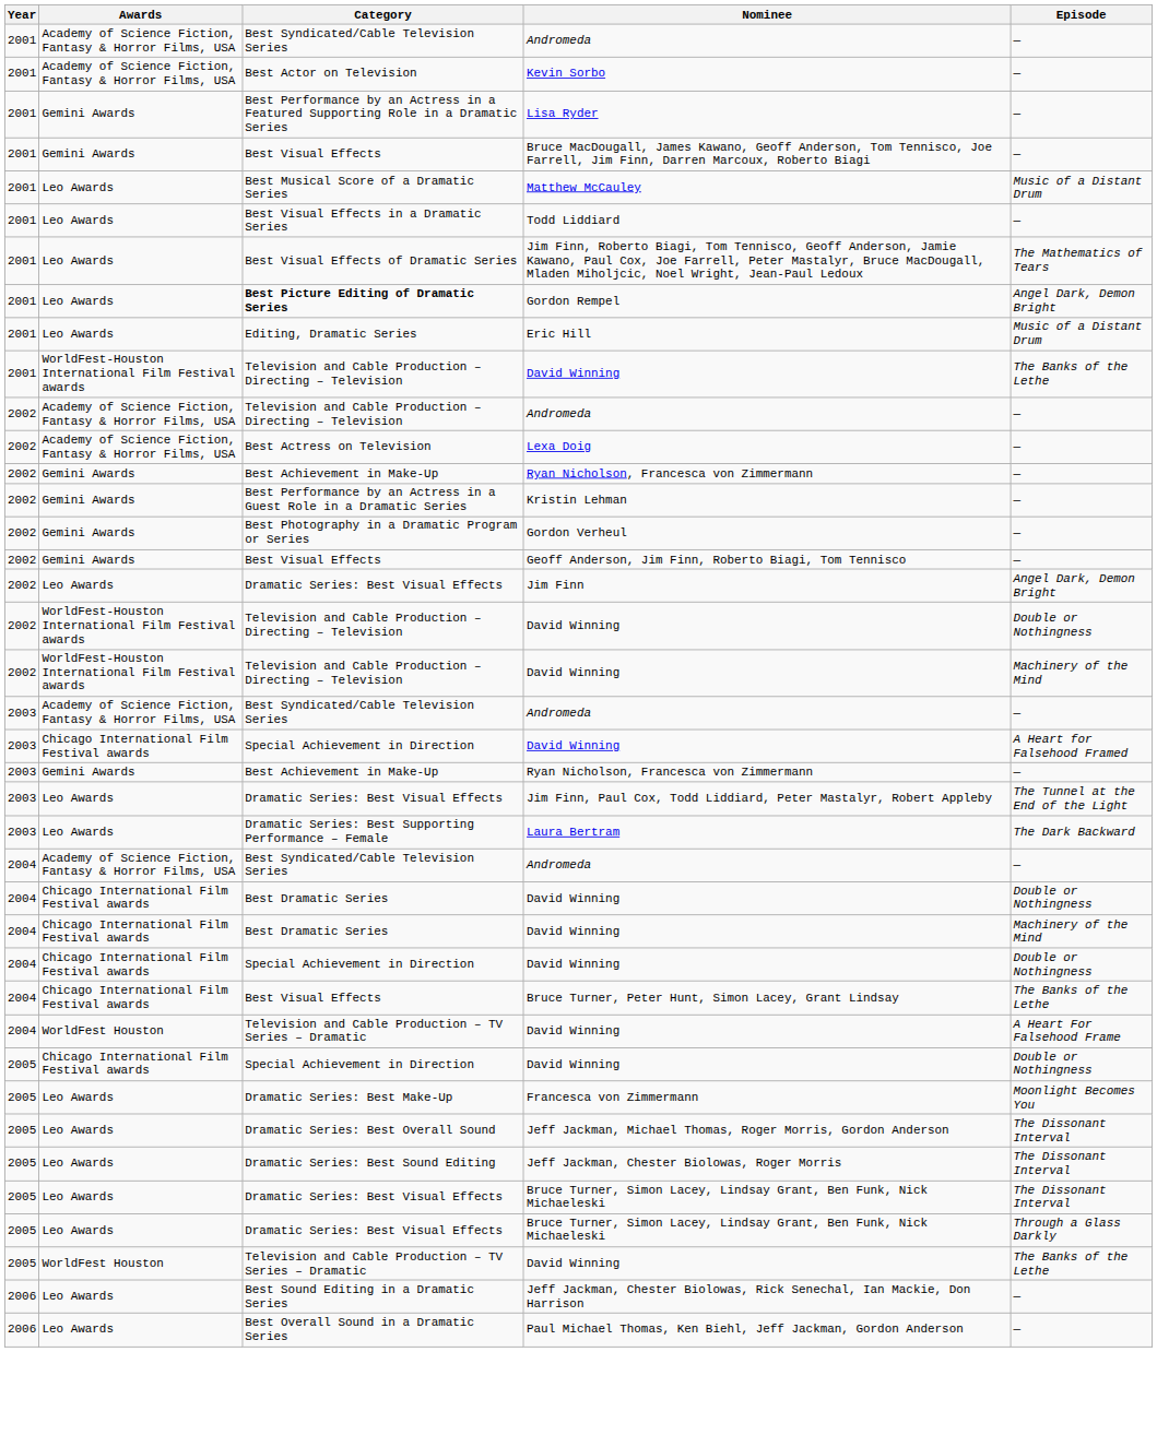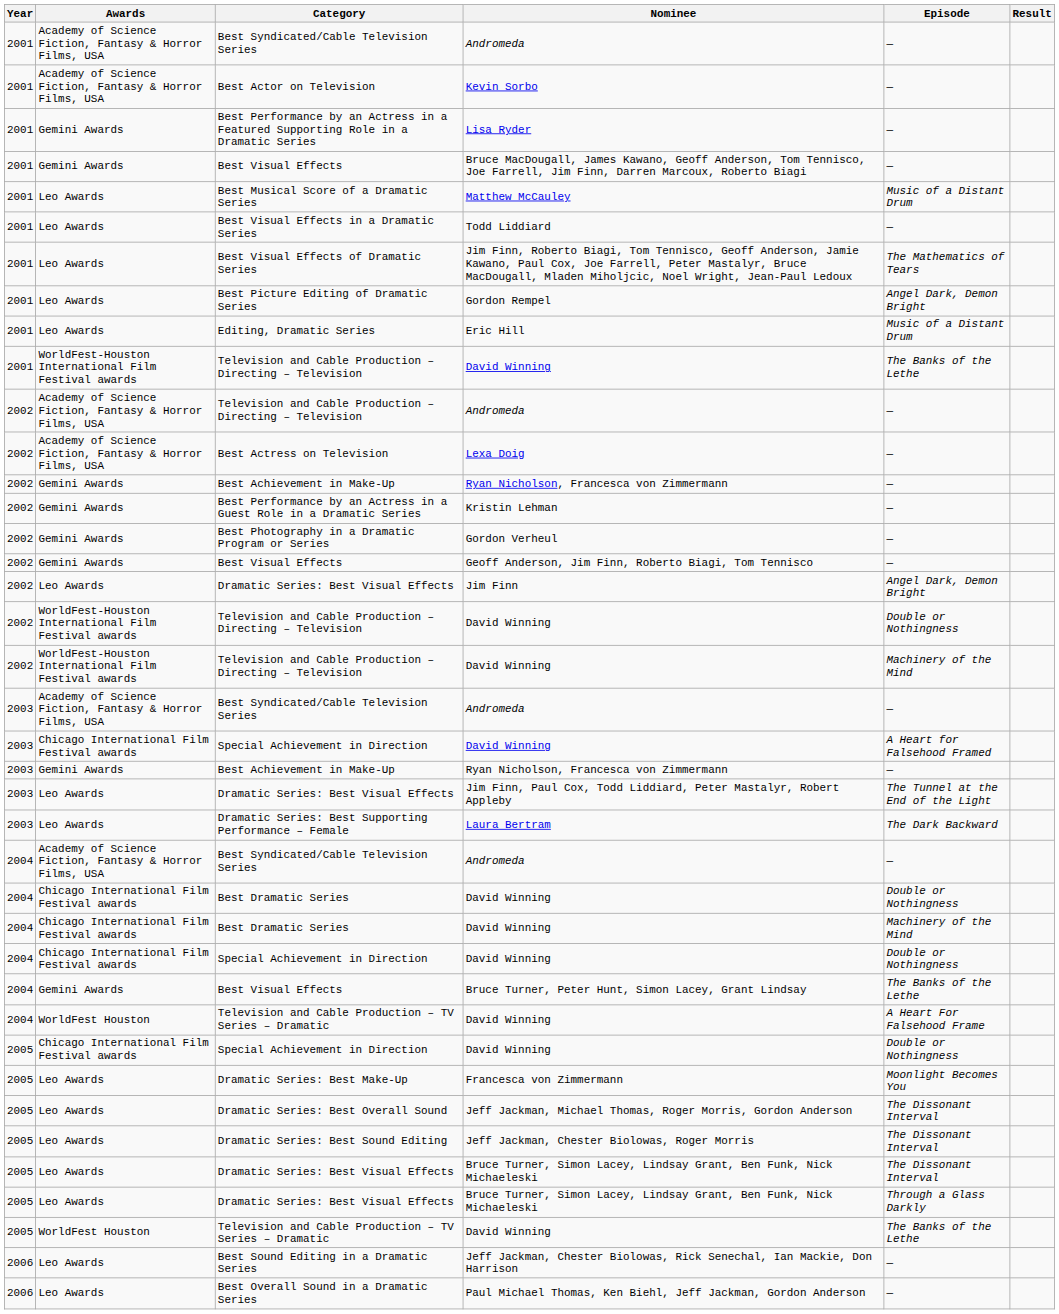 <table class="wikitable sortable">
 <tr>
 <th>Year</th>
 <th>Awards</th>
 <th>Category</th>
 <th>Nominee</th>
 <th>Episode</th>
+<th>Result</th>
 </tr>
 <tr>
 <td>2001</td>
 <td>Academy of Science Fiction, Fantasy & Horror Films, USA</td>
 <td>Best Syndicated/Cable Television Series</td>
 <td><em>Andromeda</em></td>
 <td>—</td>
+<td></td>
 </tr>
 <tr>
 <td>2001</td>
 <td>Academy of Science Fiction, Fantasy & Horror Films, USA</td>
 <td>Best Actor on Television</td>
 <td><a href='#'>Kevin Sorbo</a></td>
 <td>—</td>
+<td></td>
 </tr>
 <tr>
 <td>2001</td>
 <td>Gemini Awards</td>
 <td>Best Performance by an Actress in a Featured Supporting Role in a Dramatic Series</td>
 <td><a href='#'>Lisa Ryder</a></td>
 <td>—</td>
+<td></td>
 </tr>
 <tr>
 <td>2001</td>
 <td>Gemini Awards</td>
 <td>Best Visual Effects</td>
 <td>Bruce MacDougall, James Kawano, Geoff Anderson, Tom Tennisco, Joe Farrell, Jim Finn, Darren Marcoux, Roberto Biagi</td>
 <td>—</td>
+<td></td>
 </tr>
 <tr>
 <td>2001</td>
 <td>Leo Awards</td>
 <td>Best Musical Score of a Dramatic Series</td>
 <td><a href='#'>Matthew McCauley</a></td>
 <td><em>Music of a Distant Drum</em></td>
+<td></td>
 </tr>
 <tr>
 <td>2001</td>
 <td>Leo Awards</td>
 <td>Best Visual Effects in a Dramatic Series</td>
 <td>Todd Liddiard</td>
 <td>—</td>
+<td></td>
 </tr>
 <tr>
 <td>2001</td>
 <td>Leo Awards</td>
 <td>Best Visual Effects of Dramatic Series</td>
 <td>Jim Finn, Roberto Biagi, Tom Tennisco, Geoff Anderson, Jamie Kawano, Paul Cox, Joe Farrell, Peter Mastalyr, Bruce MacDougall, Mladen Miholjcic, Noel Wright, Jean-Paul Ledoux</td>
 <td><em>The Mathematics of Tears</em></td>
+<td></td>
 </tr>
 <tr>
 <td>2001</td>
 <td>Leo Awards</td>
-<td><strong>Best Picture Editing of Dramatic Series</strong></td>
+<td>Best Picture Editing of Dramatic Series</td>
 <td>Gordon Rempel</td>
 <td><em>Angel Dark, Demon Bright</em></td>
+<td></td>
 </tr>
 <tr>
 <td>2001</td>
 <td>Leo Awards</td>
 <td>Editing, Dramatic Series</td>
 <td>Eric Hill</td>
 <td><em>Music of a Distant Drum</em></td>
+<td></td>
 </tr>
 <tr>
 <td>2001</td>
 <td>WorldFest-Houston International Film Festival awards</td>
 <td>Television and Cable Production – Directing – Television</td>
 <td><a href='#'>David Winning</a></td>
 <td><em>The Banks of the Lethe</em></td>
+<td></td>
 </tr>
 <tr>
 <td>2002</td>
 <td>Academy of Science Fiction, Fantasy & Horror Films, USA</td>
 <td>Television and Cable Production – Directing – Television</td>
 <td><em>Andromeda</em></td>
 <td>—</td>
+<td></td>
 </tr>
 <tr>
 <td>2002</td>
 <td>Academy of Science Fiction, Fantasy & Horror Films, USA</td>
 <td>Best Actress on Television</td>
 <td><a href='#'>Lexa Doig</a></td>
 <td>—</td>
+<td></td>
 </tr>
 <tr>
 <td>2002</td>
 <td>Gemini Awards</td>
 <td>Best Achievement in Make-Up</td>
 <td><a href='#'>Ryan Nicholson</a>, Francesca von Zimmermann</td>
 <td>—</td>
+<td></td>
 </tr>
 <tr>
 <td>2002</td>
 <td>Gemini Awards</td>
 <td>Best Performance by an Actress in a Guest Role in a Dramatic Series</td>
 <td>Kristin Lehman</td>
 <td>—</td>
+<td></td>
 </tr>
 <tr>
 <td>2002</td>
 <td>Gemini Awards</td>
 <td>Best Photography in a Dramatic Program or Series</td>
 <td>Gordon Verheul</td>
 <td>—</td>
+<td></td>
 </tr>
 <tr>
 <td>2002</td>
 <td>Gemini Awards</td>
 <td>Best Visual Effects</td>
 <td>Geoff Anderson, Jim Finn, Roberto Biagi, Tom Tennisco</td>
 <td>—</td>
+<td></td>
 </tr>
 <tr>
 <td>2002</td>
 <td>Leo Awards</td>
 <td>Dramatic Series: Best Visual Effects</td>
 <td>Jim Finn</td>
 <td><em>Angel Dark, Demon Bright</em></td>
+<td></td>
 </tr>
 <tr>
 <td>2002</td>
 <td>WorldFest-Houston International Film Festival awards</td>
 <td>Television and Cable Production – Directing – Television</td>
 <td>David Winning</td>
 <td><em>Double or Nothingness</em></td>
+<td></td>
 </tr>
 <tr>
 <td>2002</td>
 <td>WorldFest-Houston International Film Festival awards</td>
 <td>Television and Cable Production – Directing – Television</td>
 <td>David Winning</td>
 <td><em>Machinery of the Mind</em></td>
+<td></td>
 </tr>
 <tr>
 <td>2003</td>
 <td>Academy of Science Fiction, Fantasy & Horror Films, USA</td>
 <td>Best Syndicated/Cable Television Series</td>
 <td><em>Andromeda</em></td>
 <td>—</td>
+<td></td>
 </tr>
 <tr>
 <td>2003</td>
 <td>Chicago International Film Festival awards</td>
 <td>Special Achievement in Direction</td>
 <td><a href='#'>David Winning</a></td>
 <td><em>A Heart for Falsehood Framed</em></td>
+<td></td>
 </tr>
 <tr>
 <td>2003</td>
 <td>Gemini Awards</td>
 <td>Best Achievement in Make-Up</td>
 <td>Ryan Nicholson, Francesca von Zimmermann</td>
 <td>—</td>
+<td></td>
 </tr>
 <tr>
 <td>2003</td>
 <td>Leo Awards</td>
 <td>Dramatic Series: Best Visual Effects</td>
 <td>Jim Finn, Paul Cox, Todd Liddiard, Peter Mastalyr, Robert Appleby</td>
 <td><em>The Tunnel at the End of the Light</em></td>
+<td></td>
 </tr>
 <tr>
 <td>2003</td>
 <td>Leo Awards</td>
 <td>Dramatic Series: Best Supporting Performance – Female</td>
 <td><a href='#'>Laura Bertram</a></td>
 <td><em>The Dark Backward</em></td>
+<td></td>
 </tr>
 <tr>
 <td>2004</td>
 <td>Academy of Science Fiction, Fantasy & Horror Films, USA</td>
 <td>Best Syndicated/Cable Television Series</td>
 <td><em>Andromeda</em></td>
 <td>—</td>
+<td></td>
 </tr>
 <tr>
 <td>2004</td>
 <td>Chicago International Film Festival awards</td>
 <td>Best Dramatic Series</td>
 <td>David Winning</td>
 <td><em>Double or Nothingness</em></td>
+<td></td>
 </tr>
 <tr>
 <td>2004</td>
 <td>Chicago International Film Festival awards</td>
 <td>Best Dramatic Series</td>
 <td>David Winning</td>
 <td><em>Machinery of the Mind</em></td>
+<td></td>
 </tr>
 <tr>
 <td>2004</td>
 <td>Chicago International Film Festival awards</td>
 <td>Special Achievement in Direction</td>
 <td>David Winning</td>
 <td><em>Double or Nothingness</em></td>
+<td></td>
 </tr>
 <tr>
 <td>2004</td>
-<td>Chicago International Film Festival awards</td>
+<td>Gemini Awards</td>
 <td>Best Visual Effects</td>
 <td>Bruce Turner, Peter Hunt, Simon Lacey, Grant Lindsay</td>
 <td><em>The Banks of the Lethe</em></td>
+<td></td>
 </tr>
 <tr>
 <td>2004</td>
 <td>WorldFest Houston</td>
 <td>Television and Cable Production – TV Series – Dramatic</td>
 <td>David Winning</td>
 <td><em>A Heart For Falsehood Frame</em></td>
+<td></td>
 </tr>
 <tr>
 <td>2005</td>
 <td>Chicago International Film Festival awards</td>
 <td>Special Achievement in Direction</td>
 <td>David Winning</td>
 <td><em>Double or Nothingness</em></td>
+<td></td>
 </tr>
 <tr>
 <td>2005</td>
 <td>Leo Awards</td>
 <td>Dramatic Series: Best Make-Up</td>
 <td>Francesca von Zimmermann</td>
 <td><em>Moonlight Becomes You</em></td>
+<td></td>
 </tr>
 <tr>
 <td>2005</td>
 <td>Leo Awards</td>
 <td>Dramatic Series: Best Overall Sound</td>
 <td>Jeff Jackman, Michael Thomas, Roger Morris, Gordon Anderson</td>
 <td><em>The Dissonant Interval</em></td>
+<td></td>
 </tr>
 <tr>
 <td>2005</td>
 <td>Leo Awards</td>
 <td>Dramatic Series: Best Sound Editing</td>
 <td>Jeff Jackman, Chester Biolowas, Roger Morris</td>
 <td><em>The Dissonant Interval</em></td>
+<td></td>
 </tr>
 <tr>
 <td>2005</td>
 <td>Leo Awards</td>
 <td>Dramatic Series: Best Visual Effects</td>
 <td>Bruce Turner, Simon Lacey, Lindsay Grant, Ben Funk, Nick Michaeleski</td>
 <td><em>The Dissonant Interval</em></td>
+<td></td>
 </tr>
 <tr>
 <td>2005</td>
 <td>Leo Awards</td>
 <td>Dramatic Series: Best Visual Effects</td>
 <td>Bruce Turner, Simon Lacey, Lindsay Grant, Ben Funk, Nick Michaeleski</td>
 <td><em>Through a Glass Darkly</em></td>
+<td></td>
 </tr>
 <tr>
 <td>2005</td>
 <td>WorldFest Houston</td>
 <td>Television and Cable Production – TV Series – Dramatic</td>
 <td>David Winning</td>
 <td><em>The Banks of the Lethe</em></td>
+<td></td>
 </tr>
 <tr>
 <td>2006</td>
 <td>Leo Awards</td>
 <td>Best Sound Editing in a Dramatic Series</td>
 <td>Jeff Jackman, Chester Biolowas, Rick Senechal, Ian Mackie, Don Harrison</td>
 <td>—</td>
+<td></td>
 </tr>
 <tr>
 <td>2006</td>
 <td>Leo Awards</td>
 <td>Best Overall Sound in a Dramatic Series</td>
 <td>Paul Michael Thomas, Ken Biehl, Jeff Jackman, Gordon Anderson</td>
 <td>—</td>
+<td></td>
 </tr>
 </table>
